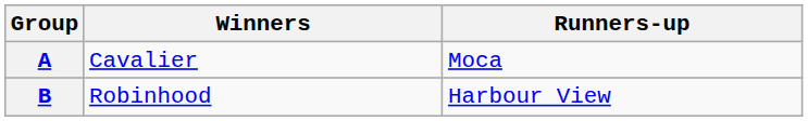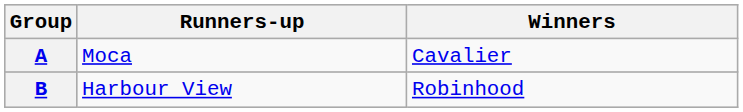 <table class="wikitable">
 <tr>
 <th>Group</th>
+<th width=200>Runners-up</th>
 <th width=200>Winners</th>
-<th width=200>Runners-up</th>
 </tr>
 <tr>
 <th><a href='#'>A</a></th>
+<td> <a href='#'>Moca</a></td>
 <td> <a href='#'>Cavalier</a></td>
-<td> <a href='#'>Moca</a></td>
 </tr>
 <tr>
 <th><a href='#'>B</a></th>
+<td> <a href='#'>Harbour View</a></td>
 <td> <a href='#'>Robinhood</a></td>
-<td> <a href='#'>Harbour View</a></td>
 </tr>
 </table>
